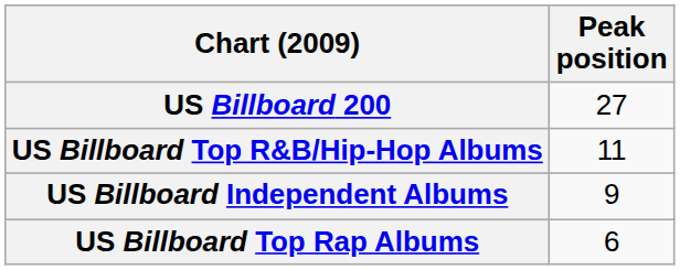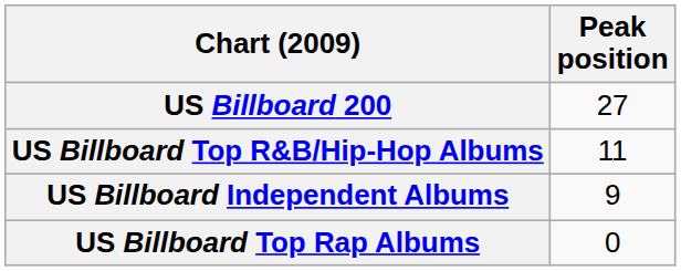 <table class="wikitable sortable plainrowheaders">
 <tr>
 <th scope="col">Chart (2009)</th>
 <th scope="col">Peak<br>position</th>
 </tr>
 <tr>
 <th scope="row">US <a href='#'><em>Billboard</em> 200</a></th>
 <td align="center">27</td>
 </tr>
 <tr>
 <th scope="row">US <em>Billboard</em> <a href='#'>Top R&B/Hip-Hop Albums</a></th>
 <td align="center">11</td>
 </tr>
 <tr>
 <th scope="row">US <em>Billboard</em> <a href='#'>Independent Albums</a></th>
 <td align="center">9</td>
 </tr>
 <tr>
 <th scope="row">US <em>Billboard</em> <a href='#'>Top Rap Albums</a></th>
-<td align="center">6</td>
+<td align="center">0</td>
 </tr>
 </table>
